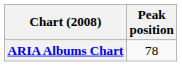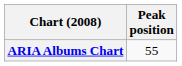 <table class="wikitable plainrowheaders">
 <tr>
 <th scope="col">Chart (2008)</th>
 <th scope="col">Peak<br>position</th>
 </tr>
 <tr>
 <th scope="row"><a href='#'>ARIA Albums Chart</a></th>
-<td style="text-align:center;">78</td>
+<td style="text-align:center;">55</td>
 </tr>
 </table>
